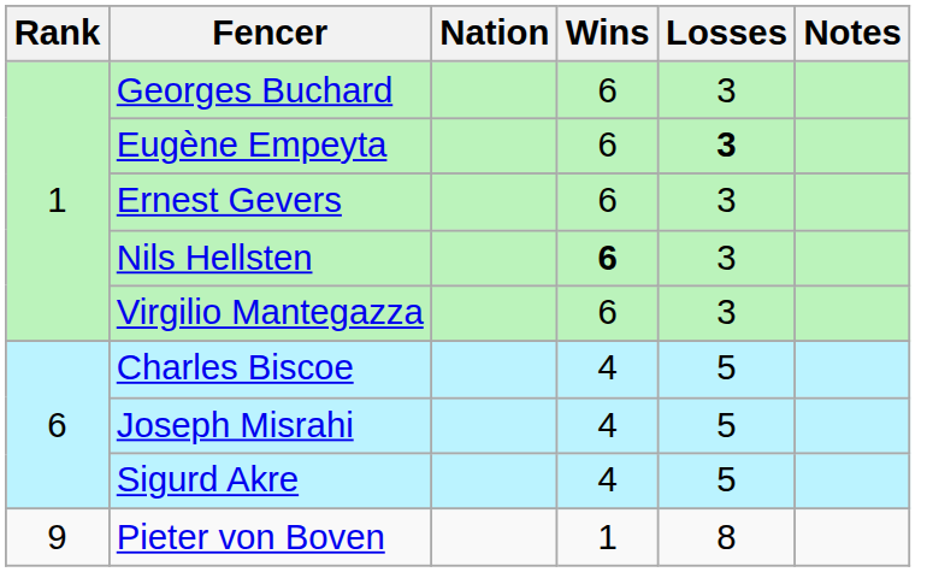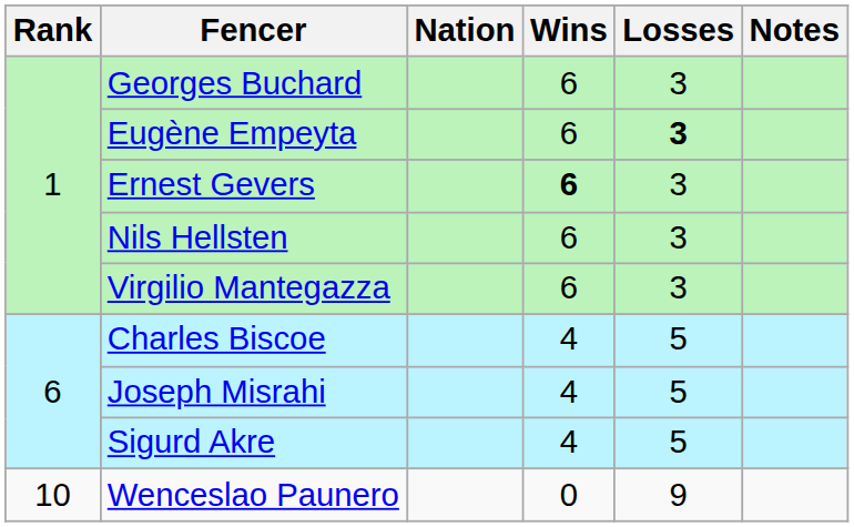 <table class="wikitable sortable" style="text-align: center;">
 <tr>
 <th>Rank</th>
 <th>Fencer</th>
 <th>Nation</th>
 <th>Wins</th>
 <th>Losses</th>
 <th>Notes</th>
 </tr>
 <tr bgcolor=bbf3bb>
 <td rowspan=5>1</td>
 <td align=left><a href='#'>Georges Buchard</a></td>
 <td align=left></td>
 <td>6</td>
 <td>3</td>
 <td></td>
 </tr>
 <tr bgcolor=bbf3bb>
 <td align=left><a href='#'>Eugène Empeyta</a></td>
 <td align=left></td>
 <td>6</td>
 <td><strong>3</strong></td>
 <td></td>
 </tr>
 <tr bgcolor=bbf3bb>
 <td align=left><a href='#'>Ernest Gevers</a></td>
 <td align=left></td>
-<td>6</td>
+<td><strong>6</strong></td>
 <td>3</td>
 <td></td>
 </tr>
 <tr bgcolor=bbf3bb>
 <td align=left><a href='#'>Nils Hellsten</a></td>
 <td align=left></td>
-<td><strong>6</strong></td>
+<td>6</td>
 <td>3</td>
 <td></td>
 </tr>
 <tr bgcolor=bbf3bb>
 <td align=left><a href='#'>Virgilio Mantegazza</a></td>
 <td align=left></td>
 <td>6</td>
 <td>3</td>
 <td></td>
 </tr>
 <tr bgcolor=bbf3ff>
 <td rowspan=3>6</td>
 <td align=left><a href='#'>Charles Biscoe</a></td>
 <td align=left></td>
 <td>4</td>
 <td>5</td>
 <td></td>
 </tr>
 <tr bgcolor=bbf3ff>
 <td align=left><a href='#'>Joseph Misrahi</a></td>
 <td align=left></td>
 <td>4</td>
 <td>5</td>
 <td></td>
 </tr>
 <tr bgcolor=bbf3ff>
 <td align=left><a href='#'>Sigurd Akre</a></td>
 <td align=left></td>
 <td>4</td>
 <td>5</td>
 <td></td>
 </tr>
 <tr>
+<td>10</td>
+<td align=left><a href='#'>Wenceslao Paunero</a></td>
+<td align=left></td>
+<td>0</td>
 <td>9</td>
-<td align=left><a href='#'>Pieter von Boven</a></td>
-<td align=left></td>
-<td>1</td>
-<td>8</td>
 <td></td>
 </tr>
 </table>
